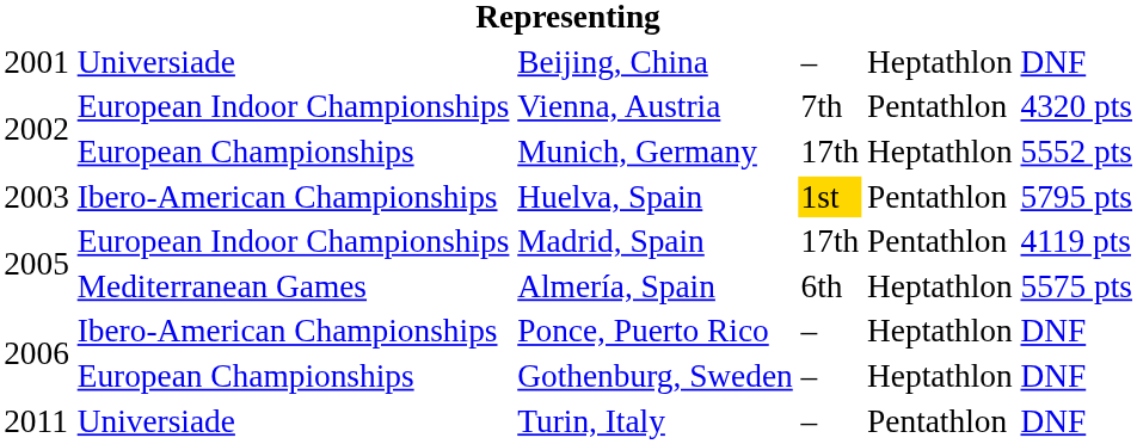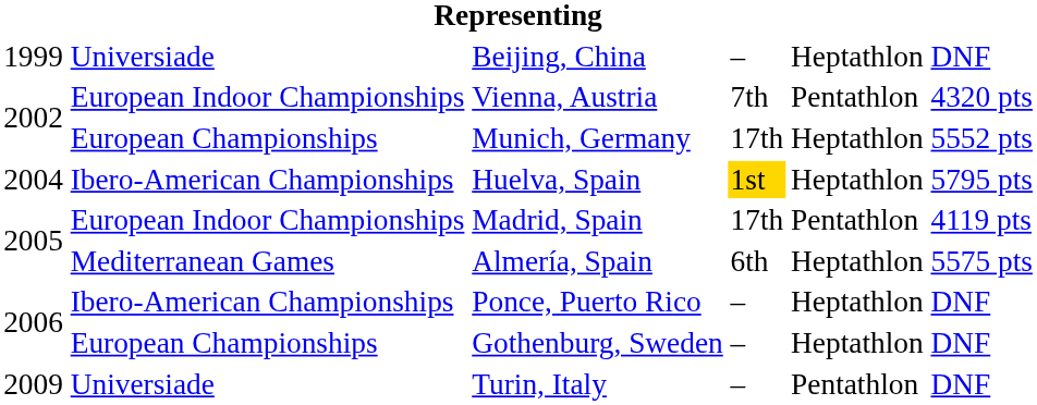 <table>
 <tr>
 <th colspan="6">Representing </th>
 </tr>
 <tr>
-<td>2001</td>
+<td>1999</td>
 <td><a href='#'>Universiade</a></td>
 <td><a href='#'>Beijing, China</a></td>
 <td>–</td>
 <td>Heptathlon</td>
 <td><a href='#'>DNF</a></td>
 </tr>
 <tr>
 <td rowspan=2>2002</td>
 <td><a href='#'>European Indoor Championships</a></td>
 <td><a href='#'>Vienna, Austria</a></td>
 <td>7th</td>
 <td>Pentathlon</td>
 <td><a href='#'>4320 pts</a></td>
 </tr>
 <tr>
 <td><a href='#'>European Championships</a></td>
 <td><a href='#'>Munich, Germany</a></td>
 <td>17th</td>
 <td>Heptathlon</td>
 <td><a href='#'>5552 pts</a></td>
 </tr>
 <tr>
-<td>2003</td>
+<td>2004</td>
 <td><a href='#'>Ibero-American Championships</a></td>
 <td><a href='#'>Huelva, Spain</a></td>
 <td bgcolor=gold>1st</td>
-<td>Pentathlon</td>
+<td>Heptathlon</td>
 <td><a href='#'>5795 pts</a></td>
 </tr>
 <tr>
 <td rowspan=2>2005</td>
 <td><a href='#'>European Indoor Championships</a></td>
 <td><a href='#'>Madrid, Spain</a></td>
 <td>17th</td>
 <td>Pentathlon</td>
 <td><a href='#'>4119 pts</a></td>
 </tr>
 <tr>
 <td><a href='#'>Mediterranean Games</a></td>
 <td><a href='#'>Almería, Spain</a></td>
 <td>6th</td>
 <td>Heptathlon</td>
 <td><a href='#'>5575 pts</a></td>
 </tr>
 <tr>
 <td rowspan=2>2006</td>
 <td><a href='#'>Ibero-American Championships</a></td>
 <td><a href='#'>Ponce, Puerto Rico</a></td>
 <td>–</td>
 <td>Heptathlon</td>
 <td><a href='#'>DNF</a></td>
 </tr>
 <tr>
 <td><a href='#'>European Championships</a></td>
 <td><a href='#'>Gothenburg, Sweden</a></td>
 <td>–</td>
 <td>Heptathlon</td>
 <td><a href='#'>DNF</a></td>
 </tr>
 <tr>
-<td>2011</td>
+<td>2009</td>
 <td><a href='#'>Universiade</a></td>
 <td><a href='#'>Turin, Italy</a></td>
 <td>–</td>
 <td>Pentathlon</td>
 <td><a href='#'>DNF</a></td>
 </tr>
 </table>
